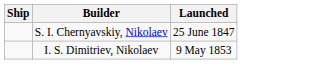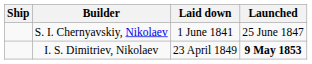 <table class="wikitable" border="1">
 <tr>
 <th>Ship</th>
 <th>Builder</th>
+<th>Laid down</th>
 <th>Launched</th>
 </tr>
 <tr>
 <td></td>
 <td align=center>S. I. Chernyavskiy, <a href='#'>Nikolaev</a></td>
+<td align=center>1 June 1841</td>
 <td align=center>25 June 1847</td>
 </tr>
 <tr>
 <td></td>
 <td align=center>I. S. Dimitriev, Nikolaev</td>
-<td align=center>9 May 1853</td>
+<td align=center>23 April 1849</td>
+<td align=center><strong>9 May 1853</strong></td>
 </tr>
 </table>
